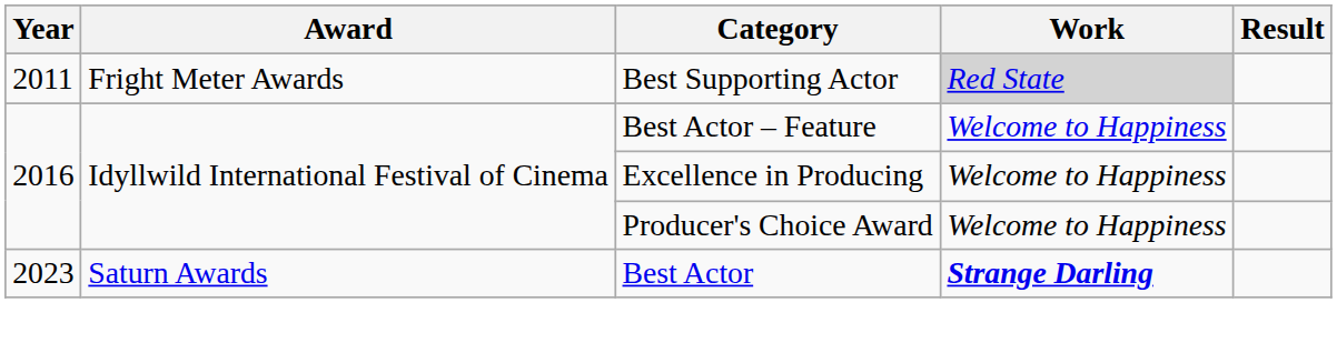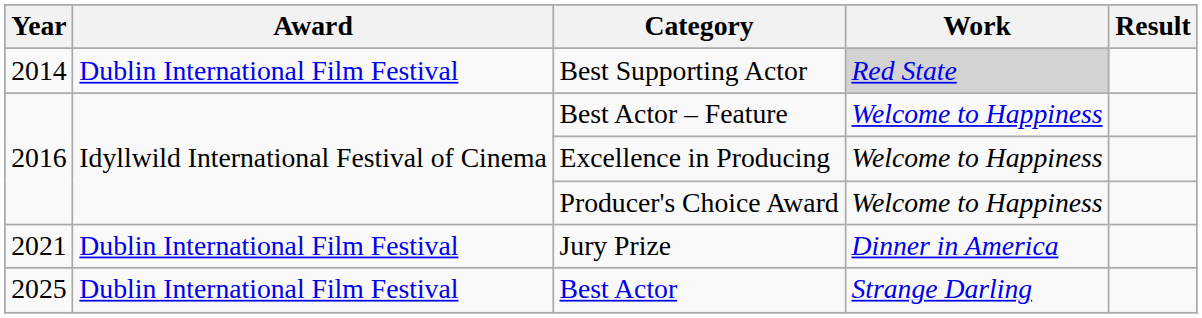 <table class="wikitable sortable">
 <tr>
 <th>Year</th>
 <th>Award</th>
 <th>Category</th>
 <th>Work</th>
 <th>Result</th>
 </tr>
 <tr>
-<td>2011</td>
-<td>Fright Meter Awards</td>
+<td>2014</td>
+<td><a href='#'>Dublin International Film Festival</a></td>
 <td>Best Supporting Actor</td>
 <td style="background: lightgrey;"><a href='#'><em>Red State</em></a></td>
 <td></td>
 </tr>
 <tr>
 <td rowspan="3">2016</td>
 <td rowspan="3">Idyllwild International Festival of Cinema</td>
 <td>Best Actor – Feature</td>
 <td><em><a href='#'>Welcome to Happiness</a></em></td>
 <td></td>
 </tr>
 <tr>
 <td>Excellence in Producing</td>
 <td><em>Welcome to Happiness</em></td>
 <td></td>
 </tr>
 <tr>
 <td>Producer's Choice Award</td>
 <td><em>Welcome to Happiness</em></td>
 <td></td>
 </tr>
 <tr>
-<td>2023</td>
-<td><a href='#'>Saturn Awards</a></td>
+<td>2021</td>
+<td><a href='#'>Dublin International Film Festival</a></td>
+<td>Jury Prize</td>
+<td><em><a href='#'>Dinner in America</a></em></td>
+<td></td>
+</tr>
+<tr>
+<td>2025</td>
+<td><a href='#'>Dublin International Film Festival</a></td>
 <td><a href='#'>Best Actor</a></td>
-<td><strong><em><a href='#'>Strange Darling</a></em></strong></td>
+<td><em><a href='#'>Strange Darling</a></em></td>
 <td></td>
 </tr>
 </table>
